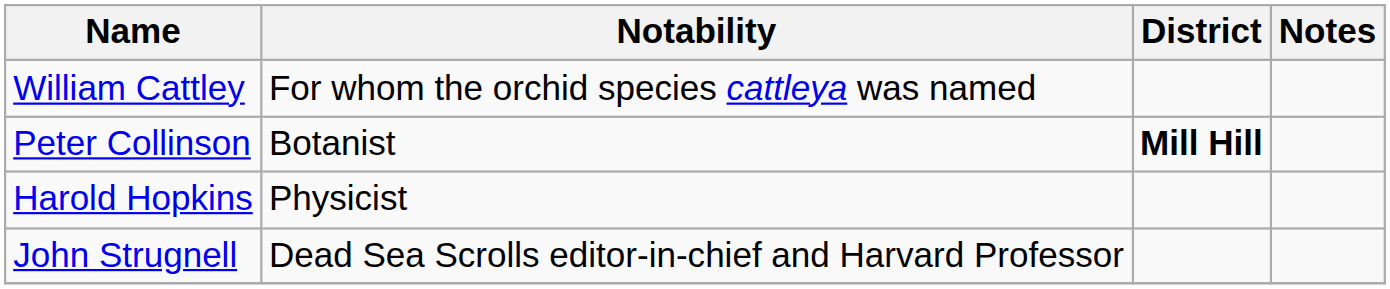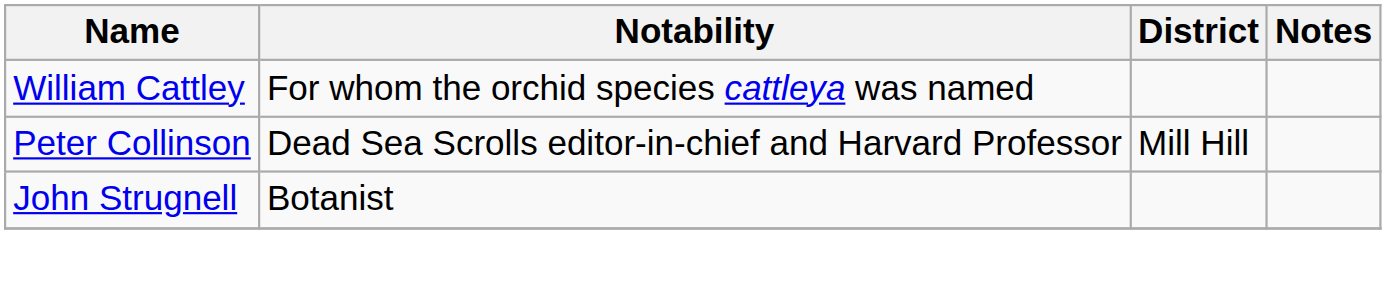 <table class="wikitable sortable">
 <tr>
 <th width=>Name</th>
 <th width=>Notability</th>
 <th width=>District</th>
 <th width=>Notes</th>
 </tr>
 <tr>
 <td><a href='#'>William Cattley</a></td>
 <td>For whom the orchid species <em><a href='#'>cattleya</a></em> was named</td>
 <td></td>
 <td></td>
 </tr>
 <tr>
 <td><a href='#'>Peter Collinson</a></td>
-<td>Botanist</td>
-<td><strong>Mill Hill</strong></td>
-<td></td>
-</tr>
-<tr>
-<td><a href='#'>Harold Hopkins</a></td>
-<td>Physicist</td>
-<td></td>
+<td>Dead Sea Scrolls editor-in-chief and Harvard Professor</td>
+<td>Mill Hill</td>
 <td></td>
 </tr>
 <tr>
 <td><a href='#'>John Strugnell</a></td>
-<td>Dead Sea Scrolls editor-in-chief and Harvard Professor</td>
+<td>Botanist</td>
 <td></td>
 <td></td>
 </tr>
 <tr>
 </tr>
 </table>
